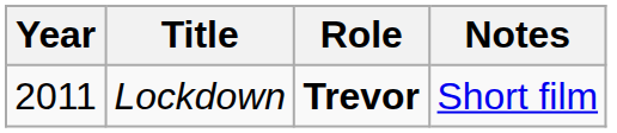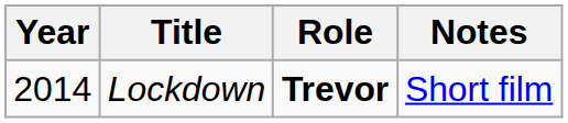 <table class="wikitable">
 <tr>
 <th>Year</th>
 <th>Title</th>
 <th>Role</th>
 <th>Notes</th>
 </tr>
 <tr>
-<td>2011</td>
+<td>2014</td>
 <td><em>Lockdown</em></td>
 <td><strong>Trevor</strong></td>
 <td><a href='#'>Short film</a></td>
 </tr>
 </table>
